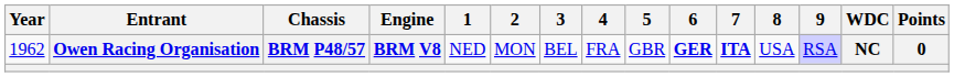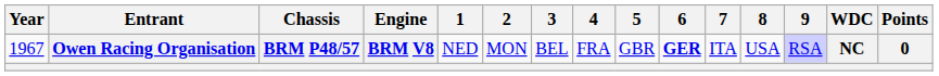 <table class="wikitable" style="text-align:center; font-size:90%">
 <tr>
 <th>Year</th>
 <th>Entrant</th>
 <th>Chassis</th>
 <th>Engine</th>
 <th>1</th>
 <th>2</th>
 <th>3</th>
 <th>4</th>
 <th>5</th>
 <th>6</th>
 <th>7</th>
 <th>8</th>
 <th>9</th>
 <th>WDC</th>
 <th>Points</th>
 </tr>
 <tr>
-<td><a href='#'>1962</a></td>
+<td><a href='#'>1967</a></td>
 <th><a href='#'>Owen Racing Organisation</a></th>
 <th><a href='#'>BRM</a> <a href='#'>P48/57</a></th>
 <th><a href='#'>BRM</a> <a href='#'>V8</a></th>
 <td><a href='#'>NED</a></td>
 <td><a href='#'>MON</a></td>
 <td><a href='#'>BEL</a></td>
 <td><a href='#'>FRA</a></td>
 <td><a href='#'>GBR</a></td>
 <td><strong><a href='#'>GER</a></strong></td>
-<td><strong><a href='#'>ITA</a></strong></td>
+<td><a href='#'>ITA</a></td>
 <td><a href='#'>USA</a></td>
 <td style="background:#CFCFFF;"><a href='#'>RSA</a><br></td>
 <th>NC</th>
 <th>0</th>
 </tr>
 <tr>
 <th colspan="15"></th>
 </tr>
 </table>
